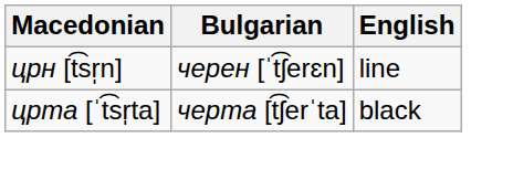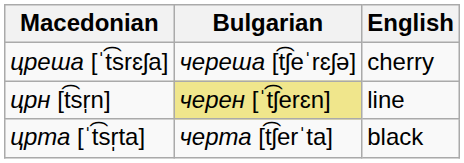 <table class="wikitable">
 <tr>
 <th>Macedonian</th>
 <th>Bulgarian</th>
 <th>English</th>
 </tr>
 <tr>
+<td><em>цреша</em> [ˈt͡srɛʃa]</td>
+<td><em>череша</em> [t͡ʃeˈrɛʃə]</td>
+<td>cherry</td>
+</tr>
+<tr>
 <td><em>црн</em> [t͡sr̩n]</td>
-<td><em>черен</em> [ˈt͡ʃerɛn]</td>
+<td style="background: khaki;"><em>черен</em> [ˈt͡ʃerɛn]</td>
 <td>line</td>
 </tr>
 <tr>
 <td><em>црта</em> [ˈt͡sr̩ta]</td>
 <td><em>черта</em> [t͡ʃerˈta]</td>
 <td>black</td>
 </tr>
 </table>
